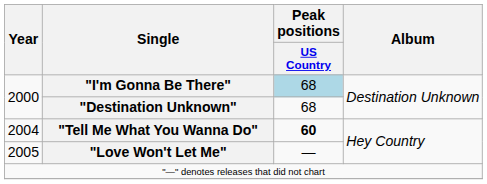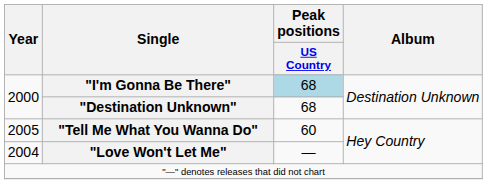 <table class="wikitable plainrowheaders" style="text-align:center;">
 <tr>
 <th rowspan="2">Year</th>
 <th rowspan="2" style="width:16em;">Single</th>
 <th colspan="1">Peak positions</th>
 <th rowspan="2">Album</th>
 </tr>
 <tr style="font-size:smaller;">
 <th width="60"><a href='#'>US Country</a></th>
 </tr>
 <tr>
 <td rowspan="2">2000</td>
 <th scope="row">"I'm Gonna Be There"</th>
 <td style="background: lightblue;">68</td>
 <td align="left" rowspan="2"><em>Destination Unknown</em></td>
 </tr>
 <tr>
 <th scope="row">"Destination Unknown"</th>
 <td>68</td>
 </tr>
 <tr>
-<td>2004</td>
+<td>2005</td>
 <th scope="row">"Tell Me What You Wanna Do"</th>
-<td><strong>60</strong></td>
+<td>60</td>
 <td align="left" rowspan="2"><em>Hey Country</em></td>
 </tr>
 <tr>
-<td>2005</td>
+<td>2004</td>
 <th scope="row">"Love Won't Let Me"</th>
 <td>—</td>
 </tr>
 <tr>
 <td colspan="4" style="font-size:8pt">"—" denotes releases that did not chart</td>
 </tr>
 <tr>
 </tr>
 </table>
